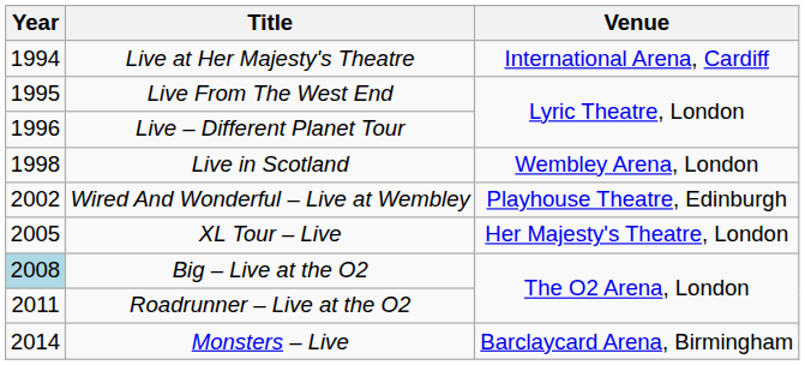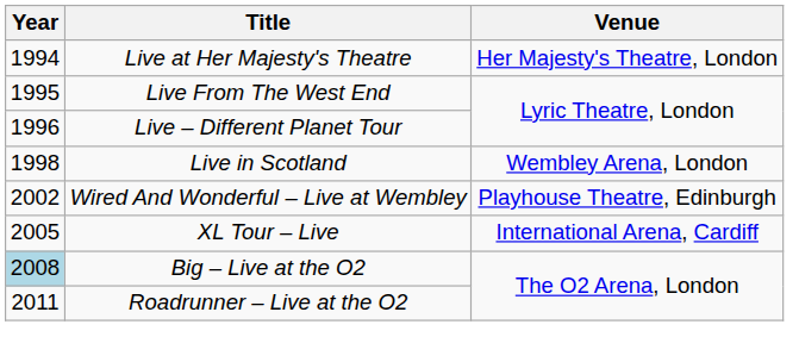 <table class="wikitable" style="text-align:center;">
 <tr>
 <th>Year</th>
 <th>Title</th>
 <th>Venue</th>
 </tr>
 <tr>
 <td>1994</td>
 <td><em>Live at Her Majesty's Theatre</em></td>
-<td><a href='#'>International Arena</a>, <a href='#'>Cardiff</a></td>
+<td><a href='#'>Her Majesty's Theatre</a>, London</td>
 </tr>
 <tr>
 <td>1995</td>
 <td><em>Live From The West End</em></td>
 <td rowspan="2"><a href='#'>Lyric Theatre</a>, London</td>
 </tr>
 <tr>
 <td>1996</td>
 <td><em>Live – Different Planet Tour</em></td>
 </tr>
 <tr>
 <td>1998</td>
 <td><em>Live in Scotland</em></td>
 <td><a href='#'>Wembley Arena</a>, London</td>
 </tr>
 <tr>
 <td>2002</td>
 <td><em>Wired And Wonderful – Live at Wembley</em></td>
 <td><a href='#'>Playhouse Theatre</a>, Edinburgh</td>
 </tr>
 <tr>
 <td>2005</td>
 <td><em>XL Tour – Live</em></td>
-<td><a href='#'>Her Majesty's Theatre</a>, London</td>
+<td><a href='#'>International Arena</a>, <a href='#'>Cardiff</a></td>
 </tr>
 <tr>
 <td style="background: lightblue;">2008</td>
 <td><em>Big – Live at the O2</em></td>
 <td rowspan="2"><a href='#'>The O2 Arena</a>, London</td>
 </tr>
 <tr>
 <td>2011</td>
 <td><em>Roadrunner – Live at the O2</em></td>
 </tr>
-<tr>
-<td>2014</td>
-<td><em><a href='#'>Monsters</a> – Live</em></td>
-<td><a href='#'>Barclaycard Arena</a>, Birmingham</td>
-</tr>
 </table>
